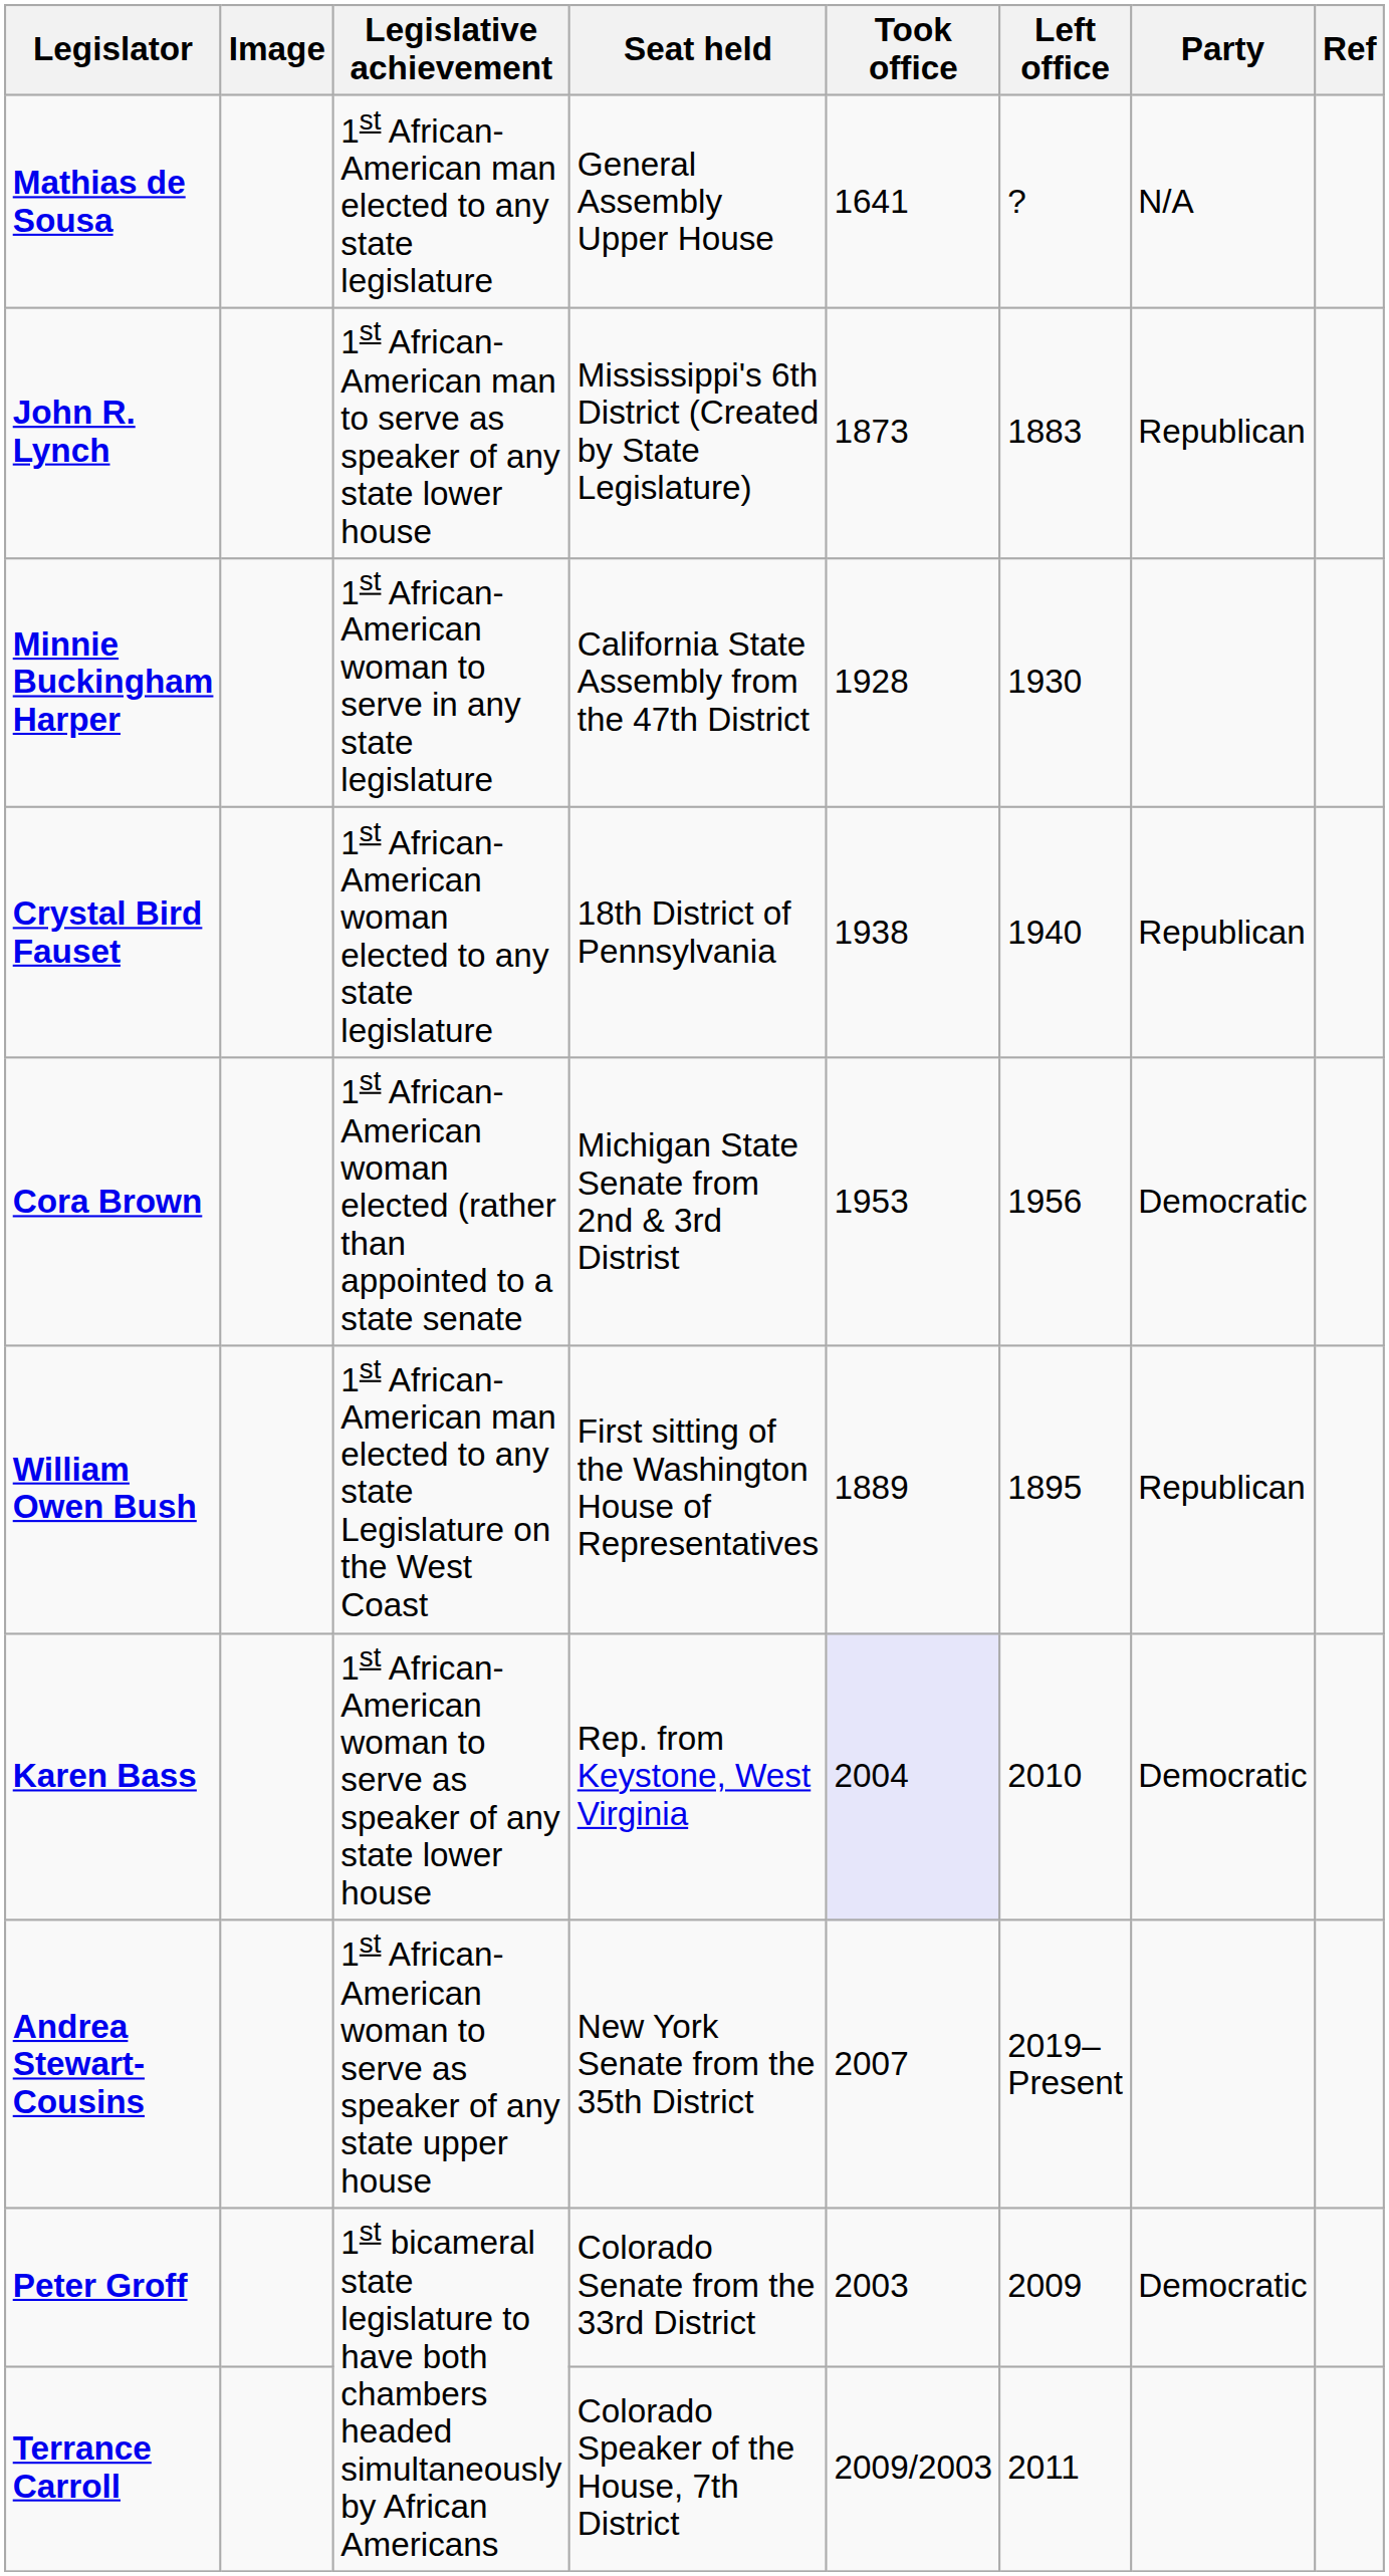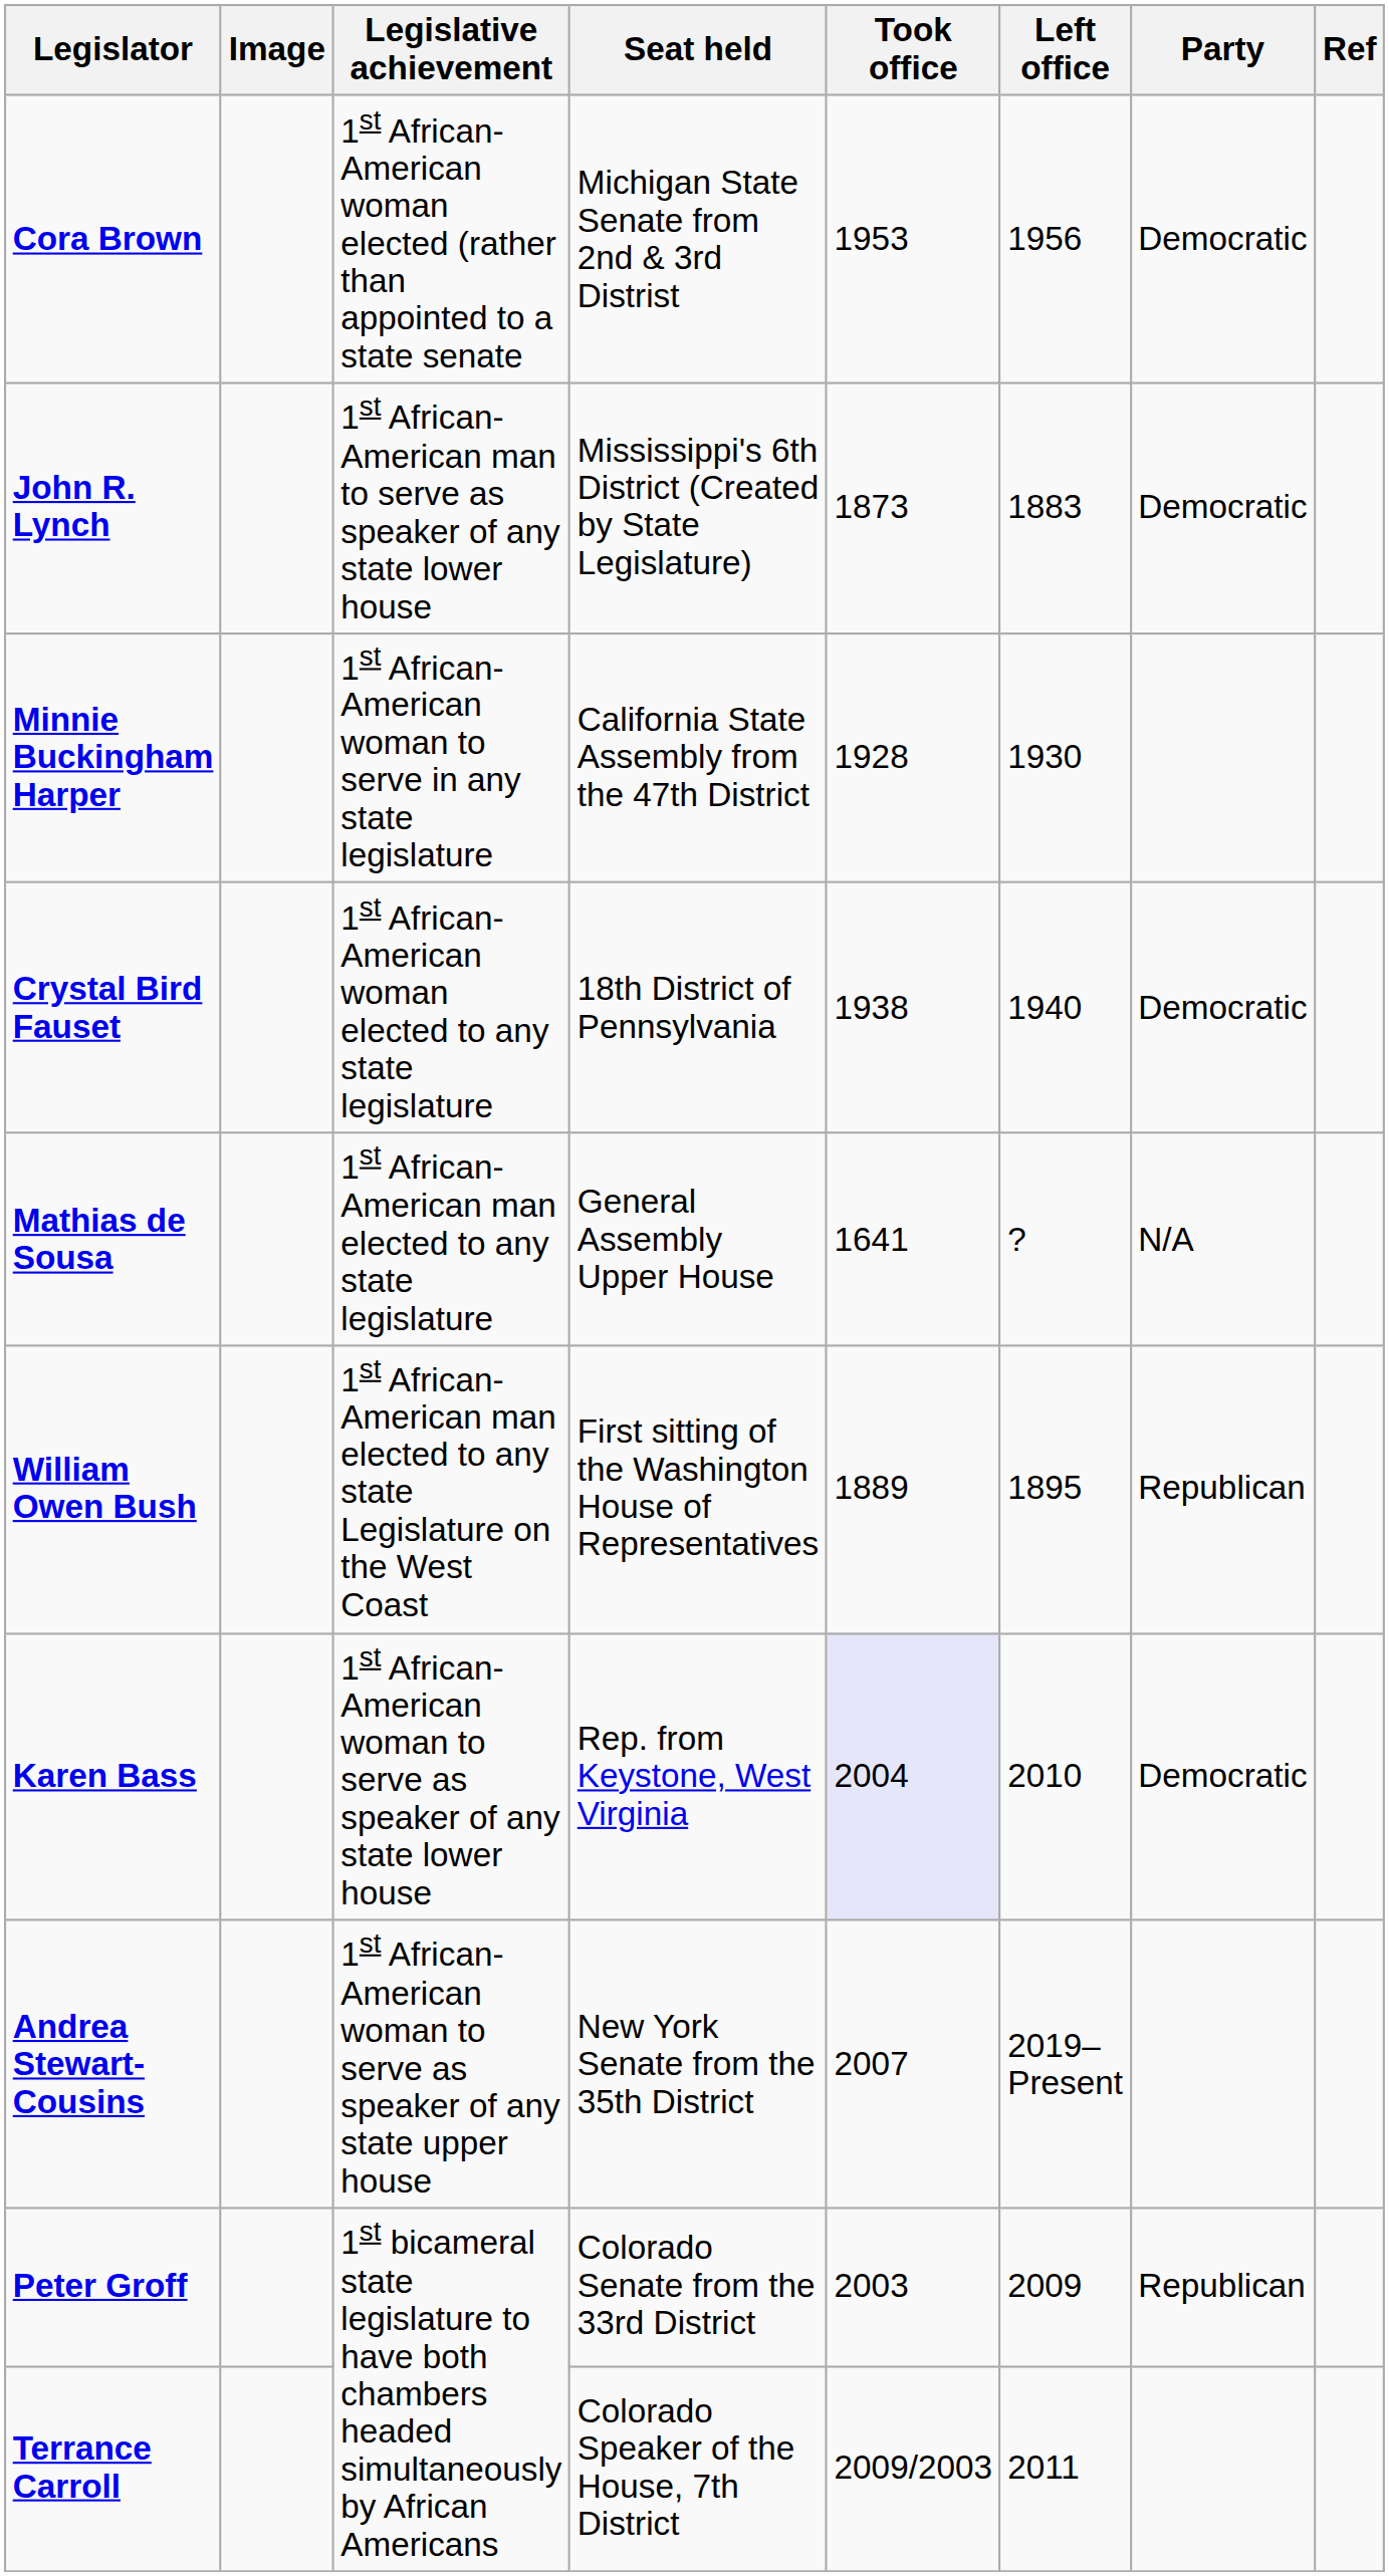 <table class="wikitable">
 <tr>
 <th>Legislator</th>
 <th>Image</th>
 <th>Legislative achievement</th>
 <th>Seat held</th>
 <th>Took office</th>
 <th>Left office</th>
 <th>Party</th>
 <th>Ref</th>
 </tr>
 <tr>
-<td><strong><a href='#'>Mathias de Sousa</a></strong></td>
+<td><strong><a href='#'>Cora Brown</a></strong></td>
 <td></td>
-<td>1<sup><u>st</u></sup> African-American man elected to any state legislature</td>
-<td>General Assembly Upper House</td>
-<td>1641</td>
-<td>?</td>
-<td>N/A</td>
+<td>1<sup><u>st</u></sup> African-American woman elected (rather than appointed to a state senate</td>
+<td>Michigan State Senate from 2nd & 3rd Distrist</td>
+<td>1953</td>
+<td>1956</td>
+<td>Democratic</td>
 <td></td>
 </tr>
 <tr>
 <td><strong><a href='#'>John R. Lynch</a></strong></td>
 <td></td>
 <td>1<sup><u>st</u></sup> African-American man to serve as speaker of any state lower house</td>
 <td>Mississippi's 6th District (Created by State Legislature)</td>
 <td>1873</td>
 <td>1883</td>
-<td>Republican</td>
+<td>Democratic</td>
 <td></td>
 </tr>
 <tr>
 <td><strong><a href='#'>Minnie Buckingham Harper</a></strong></td>
 <td></td>
 <td>1<sup><u>st</u></sup> African-American woman to serve in any state legislature</td>
 <td>California State Assembly from the 47th District</td>
 <td>1928</td>
 <td>1930</td>
 <td></td>
 <td></td>
 </tr>
 <tr>
 <td><strong><a href='#'>Crystal Bird Fauset</a></strong></td>
 <td></td>
 <td>1<sup><u>st</u></sup> African-American woman elected to any state legislature</td>
 <td>18th District of Pennsylvania</td>
 <td>1938</td>
 <td>1940</td>
-<td>Republican</td>
+<td>Democratic</td>
 <td></td>
 </tr>
 <tr>
-<td><strong><a href='#'>Cora Brown</a></strong></td>
+<td><strong><a href='#'>Mathias de Sousa</a></strong></td>
 <td></td>
-<td>1<sup><u>st</u></sup> African-American woman elected (rather than appointed to a state senate</td>
-<td>Michigan State Senate from 2nd & 3rd Distrist</td>
-<td>1953</td>
-<td>1956</td>
-<td>Democratic</td>
+<td>1<sup><u>st</u></sup> African-American man elected to any state legislature</td>
+<td>General Assembly Upper House</td>
+<td>1641</td>
+<td>?</td>
+<td>N/A</td>
 <td></td>
 </tr>
 <tr>
 <td><strong><a href='#'>William Owen Bush</a></strong></td>
 <td></td>
 <td>1<sup><u>st</u></sup> African-American man elected to any state Legislature on the West Coast</td>
 <td>First sitting of the Washington House of Representatives</td>
 <td>1889</td>
 <td>1895</td>
 <td>Republican</td>
 <td></td>
 </tr>
 <tr>
 <td><strong><a href='#'>Karen Bass</a></strong></td>
 <td></td>
 <td>1<sup><u>st</u></sup> African-American woman to serve as speaker of any state lower house</td>
 <td>Rep. from <a href='#'>Keystone, West Virginia</a></td>
 <td style="background: lavender;">2004</td>
 <td>2010</td>
 <td>Democratic</td>
 <td></td>
 </tr>
 <tr>
 <td><strong><a href='#'>Andrea Stewart-Cousins</a></strong></td>
 <td></td>
 <td>1<sup><u>st</u></sup> African-American woman to serve as speaker of any state upper house</td>
 <td>New York Senate from the 35th District</td>
 <td>2007</td>
 <td>2019–Present</td>
 <td></td>
 <td></td>
 </tr>
 <tr>
 <td><strong><a href='#'>Peter Groff</a></strong></td>
 <td></td>
 <td rowspan="2">1<sup><u>st</u></sup> bicameral state legislature to have both chambers headed simultaneously by African Americans</td>
 <td>Colorado Senate from the 33rd District</td>
 <td>2003</td>
 <td>2009</td>
-<td>Democratic</td>
+<td>Republican</td>
 <td></td>
 </tr>
 <tr>
 <td><strong><a href='#'>Terrance Carroll</a></strong></td>
 <td></td>
 <td>Colorado Speaker of the House, 7th District</td>
 <td>2009/2003</td>
 <td>2011</td>
 <td></td>
 <td></td>
 </tr>
 </table>
